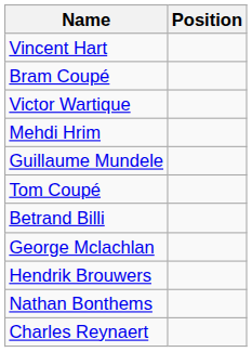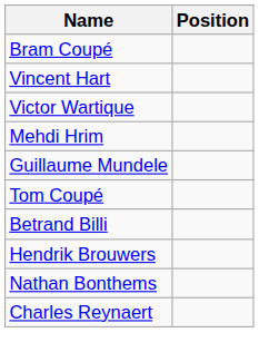 <table class="wikitable sortable" style="font-size:95%;">
 <tr>
 <th>Name</th>
 <th>Position</th>
 </tr>
 <tr>
-<td><a href='#'>Vincent Hart</a></td>
+<td><a href='#'>Bram Coupé</a></td>
 <td></td>
 </tr>
 <tr>
-<td><a href='#'>Bram Coupé</a></td>
+<td><a href='#'>Vincent Hart</a></td>
 <td></td>
 </tr>
 <tr>
 <td><a href='#'>Victor Wartique</a></td>
 <td></td>
 </tr>
 <tr>
 <td><a href='#'>Mehdi Hrim</a></td>
 <td></td>
 </tr>
 <tr>
 <td><a href='#'>Guillaume Mundele</a></td>
 <td></td>
 </tr>
 <tr>
 <td><a href='#'>Tom Coupé</a></td>
 <td></td>
 </tr>
 <tr>
 <td><a href='#'>Betrand Billi</a></td>
 <td></td>
 </tr>
 <tr>
-<td><a href='#'>George Mclachlan</a></td>
-<td></td>
-</tr>
-<tr>
 <td><a href='#'>Hendrik Brouwers</a></td>
 <td></td>
 </tr>
 <tr>
 <td><a href='#'>Nathan Bonthems</a></td>
 <td></td>
 </tr>
 <tr>
 <td><a href='#'>Charles Reynaert</a></td>
 <td></td>
 </tr>
 </table>
